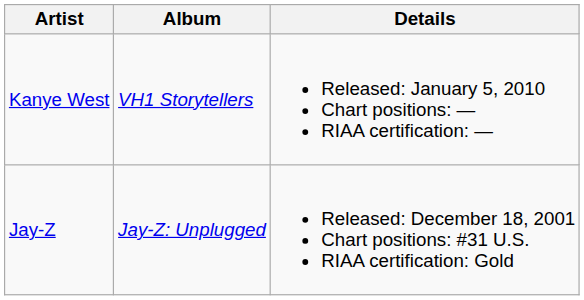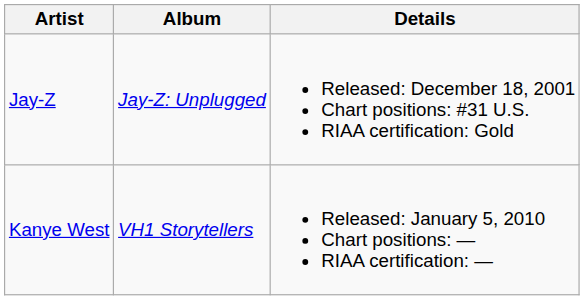 <table class="wikitable sortable">
 <tr>
 <th>Artist</th>
 <th>Album</th>
 <th class="unsortable">Details</th>
 </tr>
 <tr>
+<td><a href='#'>Jay-Z</a></td>
+<td><em><a href='#'>Jay-Z: Unplugged</a></em></td>
+<td><br><ul><li>Released: December 18, 2001</li><li>Chart positions: #31 U.S.</li><li>RIAA certification: Gold</li></ul></td>
+</tr>
+<tr>
 <td><a href='#'>Kanye West</a></td>
 <td><em><a href='#'>VH1 Storytellers</a></em></td>
 <td><br><ul><li>Released: January 5, 2010</li><li>Chart positions: —</li><li>RIAA certification: —</li></ul></td>
 </tr>
-<tr>
-<td><a href='#'>Jay-Z</a></td>
-<td><em><a href='#'>Jay-Z: Unplugged</a></em></td>
-<td><br><ul><li>Released: December 18, 2001</li><li>Chart positions: #31 U.S.</li><li>RIAA certification: Gold</li></ul></td>
-</tr>
 </table>
